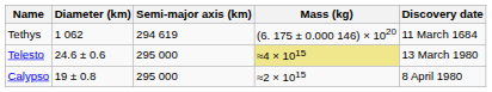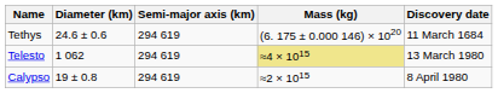 <table class="wikitable">
 <tr>
 <th>Name</th>
 <th>Diameter (km)</th>
 <th>Semi-major axis (km)</th>
 <th>Mass (kg)</th>
 <th>Discovery date</th>
 </tr>
 <tr>
 <td>Tethys</td>
-<td>1 062</td>
+<td>24.6 ± 0.6</td>
 <td>294 619</td>
 <td>(6. 175 ± 0.000 146) × 10<sup>20</sup></td>
 <td>11 March 1684</td>
 </tr>
 <tr>
 <td><a href='#'>Telesto</a></td>
-<td>24.6 ± 0.6</td>
-<td>295 000</td>
+<td>1 062</td>
+<td>294 619</td>
 <td style="background: khaki;">≈4 × 10<sup>15</sup></td>
 <td>13 March 1980</td>
 </tr>
 <tr>
 <td><a href='#'>Calypso</a></td>
 <td>19 ± 0.8</td>
-<td>295 000</td>
+<td>294 619</td>
 <td>≈2 × 10<sup>15</sup></td>
 <td>8 April 1980</td>
 </tr>
 </table>
